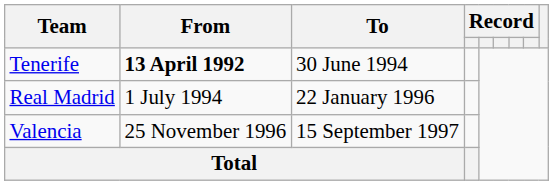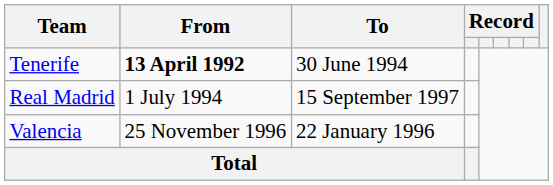 <table class=wikitable style=text-align:center>
 <tr>
 <th rowspan=2>Team</th>
 <th rowspan=2>From</th>
 <th rowspan=2>To</th>
 <th colspan=5>Record</th>
 <th rowspan=2></th>
 </tr>
 <tr>
 <th></th>
 <th></th>
 <th></th>
 <th></th>
 <th></th>
 </tr>
 <tr>
 <td align=left><a href='#'>Tenerife</a></td>
 <td align=left><strong>13 April 1992</strong></td>
 <td align=left>30 June 1994<br></td>
 <td></td>
 </tr>
 <tr>
 <td align=left><a href='#'>Real Madrid</a></td>
 <td align=left>1 July 1994</td>
-<td align=left>22 January 1996<br></td>
+<td align=left>15 September 1997<br></td>
 <td></td>
 </tr>
 <tr>
 <td align=left><a href='#'>Valencia</a></td>
 <td align=left>25 November 1996</td>
-<td align=left>15 September 1997<br></td>
+<td align=left>22 January 1996<br></td>
 <td></td>
 </tr>
 <tr>
 <th colspan=3>Total<br></th>
 <th></th>
 </tr>
 </table>
